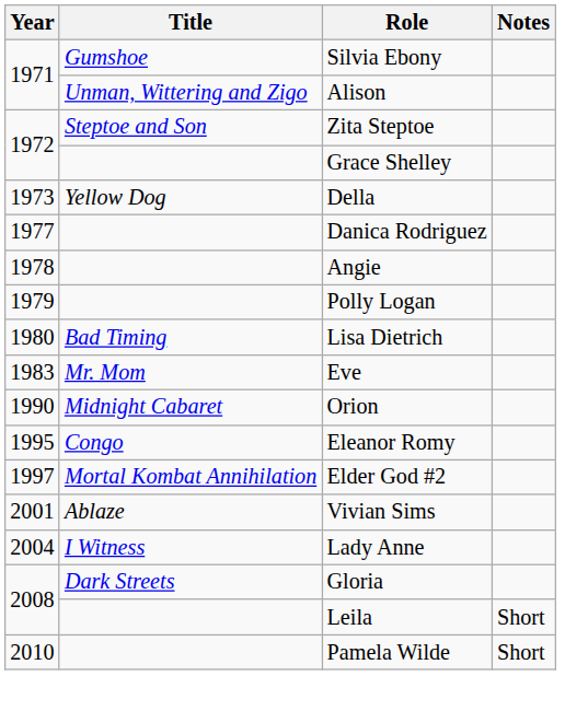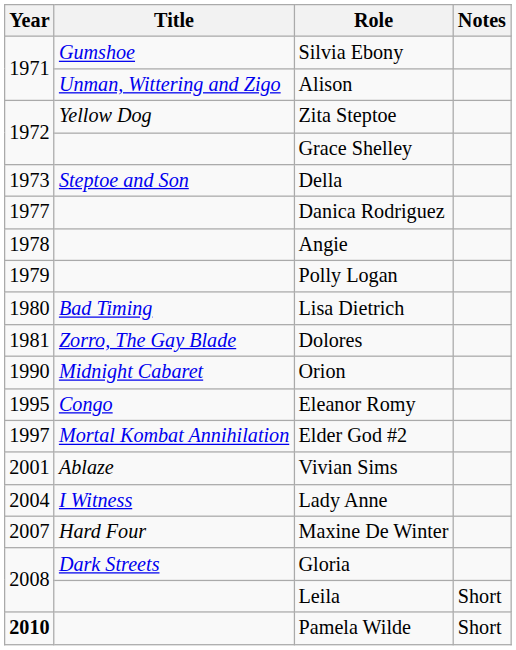 <table class="wikitable sortable">
 <tr>
 <th>Year</th>
 <th>Title</th>
 <th>Role</th>
 <th class="unsortable">Notes</th>
 </tr>
 <tr>
 <td rowspan="2">1971</td>
 <td><em><a href='#'>Gumshoe</a></em></td>
 <td>Silvia Ebony</td>
 <td></td>
 </tr>
 <tr>
 <td><em><a href='#'>Unman, Wittering and Zigo</a></em></td>
 <td>Alison</td>
 <td></td>
 </tr>
 <tr>
 <td rowspan="2">1972</td>
-<td><em><a href='#'>Steptoe and Son</a></em></td>
+<td><em>Yellow Dog</em></td>
 <td>Zita Steptoe</td>
 <td></td>
 </tr>
 <tr>
 <td><em></em></td>
 <td>Grace Shelley</td>
 <td></td>
 </tr>
 <tr>
 <td>1973</td>
-<td><em>Yellow Dog</em></td>
+<td><em><a href='#'>Steptoe and Son</a></em></td>
 <td>Della</td>
 <td></td>
 </tr>
 <tr>
 <td>1977</td>
 <td><em></em></td>
 <td>Danica Rodriguez</td>
 <td></td>
 </tr>
 <tr>
 <td>1978</td>
 <td><em></em></td>
 <td>Angie</td>
 <td></td>
 </tr>
 <tr>
 <td>1979</td>
 <td><em></em></td>
 <td>Polly Logan</td>
 <td></td>
 </tr>
 <tr>
 <td>1980</td>
 <td><em><a href='#'>Bad Timing</a></em></td>
 <td>Lisa Dietrich</td>
 <td></td>
 </tr>
 <tr>
-<td>1983</td>
-<td><em><a href='#'>Mr. Mom</a></em></td>
-<td>Eve</td>
+<td>1981</td>
+<td><em><a href='#'>Zorro, The Gay Blade</a></em></td>
+<td>Dolores</td>
 <td></td>
 </tr>
 <tr>
 <td>1990</td>
 <td><em><a href='#'>Midnight Cabaret</a></em></td>
 <td>Orion</td>
 <td></td>
 </tr>
 <tr>
 <td>1995</td>
 <td><em><a href='#'>Congo</a></em></td>
 <td>Eleanor Romy</td>
 <td></td>
 </tr>
 <tr>
 <td>1997</td>
 <td><em><a href='#'>Mortal Kombat Annihilation</a></em></td>
 <td>Elder God #2</td>
 <td></td>
 </tr>
 <tr>
 <td>2001</td>
 <td><em>Ablaze</em></td>
 <td>Vivian Sims</td>
 <td></td>
 </tr>
 <tr>
 <td>2004</td>
 <td><em><a href='#'>I Witness</a></em></td>
 <td>Lady Anne</td>
 <td></td>
 </tr>
 <tr>
+<td>2007</td>
+<td><em>Hard Four</em></td>
+<td>Maxine De Winter</td>
+<td></td>
+</tr>
+<tr>
 <td rowspan="2">2008</td>
 <td><em><a href='#'>Dark Streets</a></em></td>
 <td>Gloria</td>
 <td></td>
 </tr>
 <tr>
 <td><em></em></td>
 <td>Leila</td>
 <td>Short</td>
 </tr>
 <tr>
-<td>2010</td>
+<td><strong>2010</strong></td>
 <td><em></em></td>
 <td>Pamela Wilde</td>
 <td>Short</td>
 </tr>
 </table>
